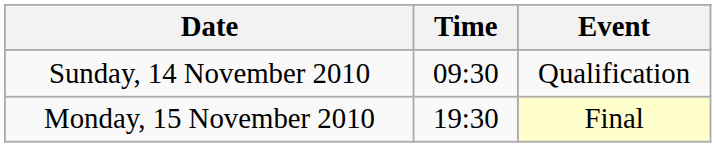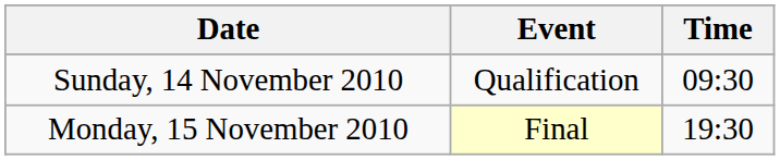 <table class = "wikitable" style="text-align:center;">
 <tr>
 <th width=220>Date</th>
+<th width=100>Event</th>
 <th width=50>Time</th>
-<th width=100>Event</th>
 </tr>
 <tr>
 <td>Sunday, 14 November 2010</td>
+<td>Qualification</td>
 <td>09:30</td>
-<td>Qualification</td>
 </tr>
 <tr>
 <td>Monday, 15 November 2010</td>
+<td bgcolor=ffffcc>Final</td>
 <td>19:30</td>
-<td bgcolor=ffffcc>Final</td>
 </tr>
 </table>
